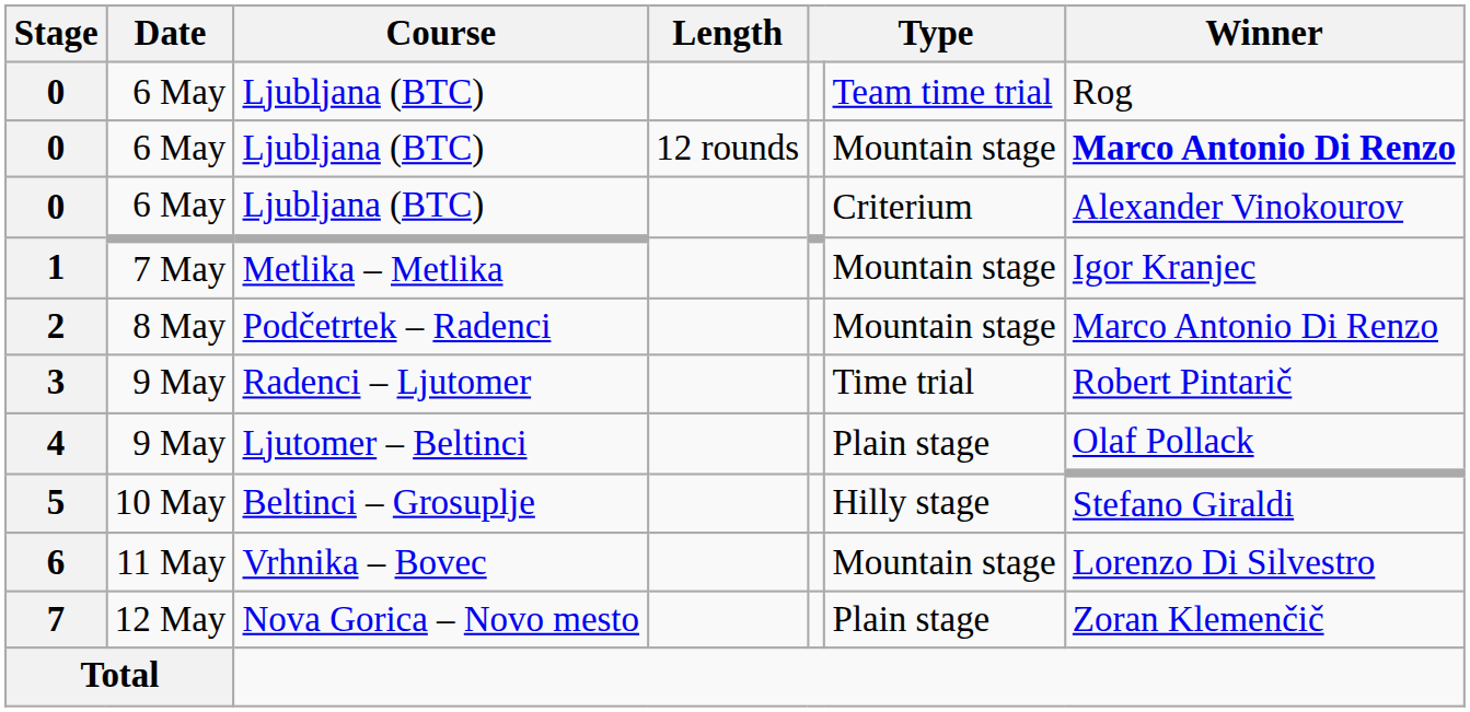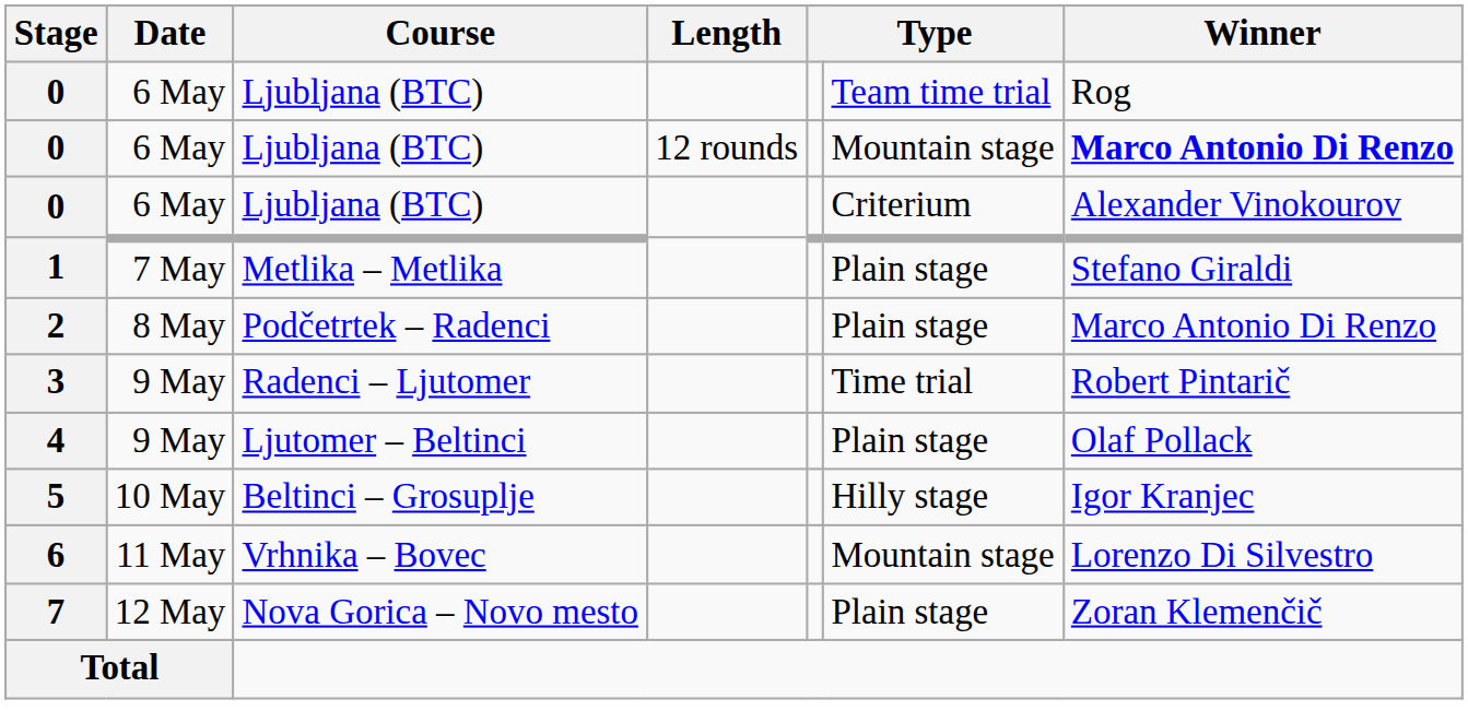 <table class="wikitable">
 <tr>
 <th>Stage</th>
 <th>Date</th>
 <th>Course</th>
 <th>Length</th>
 <th colspan="2">Type</th>
 <th>Winner</th>
 </tr>
 <tr>
 <th style="text-align:center"><span>0</span></th>
 <td align=right>6 May</td>
 <td><a href='#'>Ljubljana</a> (<a href='#'>BTC</a>)</td>
 <td style="text-align:center;"></td>
 <td></td>
 <td><a href='#'>Team time trial</a></td>
 <td> Rog</td>
 </tr>
 <tr>
 <th style="text-align:center"><span>0</span></th>
 <td align=right>6 May</td>
 <td><a href='#'>Ljubljana</a> (<a href='#'>BTC</a>)</td>
 <td style="text-align:center;">12 rounds</td>
 <td></td>
 <td>Mountain stage</td>
 <td><strong> <a href='#'>Marco Antonio Di Renzo</a></strong></td>
 </tr>
 <tr>
 <th style="text-align:center"><span>0</span></th>
 <td align=right>6 May</td>
 <td><a href='#'>Ljubljana</a> (<a href='#'>BTC</a>)</td>
 <td style="text-align:center;"></td>
 <td></td>
 <td>Criterium</td>
 <td> <a href='#'>Alexander Vinokourov</a></td>
 </tr>
 <tr>
 <th style="text-align:center" style="border-top-width:4px">1</th>
 <td align=right style="border-top-width:4px">7 May</td>
 <td style="border-top-width:4px"><a href='#'>Metlika</a> – <a href='#'>Metlika</a></td>
 <td style="text-align:center;" style="border-top-width:4px"></td>
 <td style="border-top-width:4px"></td>
-<td>Mountain stage</td>
-<td> <a href='#'>Igor Kranjec</a></td>
+<td style="border-top-width:4px">Plain stage</td>
+<td style="border-top-width:4px"> <a href='#'>Stefano Giraldi</a></td>
 </tr>
 <tr>
 <th style="text-align:center">2</th>
 <td align=right>8 May</td>
 <td><a href='#'>Podčetrtek</a> – <a href='#'>Radenci</a></td>
 <td style="text-align:center;"></td>
 <td></td>
-<td>Mountain stage</td>
+<td>Plain stage</td>
 <td> <a href='#'>Marco Antonio Di Renzo</a></td>
 </tr>
 <tr>
 <th style="text-align:center">3</th>
 <td align=right>9 May</td>
 <td><a href='#'>Radenci</a> – <a href='#'>Ljutomer</a></td>
 <td style="text-align:center;"></td>
 <td></td>
 <td>Time trial</td>
 <td> <a href='#'>Robert Pintarič</a></td>
 </tr>
 <tr>
 <th style="text-align:center">4</th>
 <td align=right>9 May</td>
 <td><a href='#'>Ljutomer</a>  – <a href='#'>Beltinci</a></td>
 <td style="text-align:center;"></td>
 <td></td>
 <td>Plain stage</td>
 <td> <a href='#'>Olaf Pollack</a></td>
 </tr>
 <tr>
 <th style="text-align:center">5</th>
 <td align=right>10 May</td>
 <td><a href='#'>Beltinci</a> – <a href='#'>Grosuplje</a></td>
 <td style="text-align:center;"></td>
 <td></td>
 <td>Hilly stage</td>
-<td style="border-top-width:4px"> <a href='#'>Stefano Giraldi</a></td>
+<td> <a href='#'>Igor Kranjec</a></td>
 </tr>
 <tr>
 <th style="text-align:center">6</th>
 <td align=right>11 May</td>
 <td><a href='#'>Vrhnika</a> – <a href='#'>Bovec</a></td>
 <td style="text-align:center;"></td>
 <td></td>
 <td>Mountain stage</td>
 <td> <a href='#'>Lorenzo Di Silvestro</a></td>
 </tr>
 <tr>
 <th style="text-align:center">7</th>
 <td align=right>12 May</td>
 <td><a href='#'>Nova Gorica</a> – <a href='#'>Novo mesto</a></td>
 <td style="text-align:center;"></td>
 <td></td>
 <td>Plain stage</td>
 <td> <a href='#'>Zoran Klemenčič</a></td>
 </tr>
 <tr>
 <th colspan="2">Total</th>
 <td colspan="6" style="text-align:center;"></td>
 </tr>
 </table>
